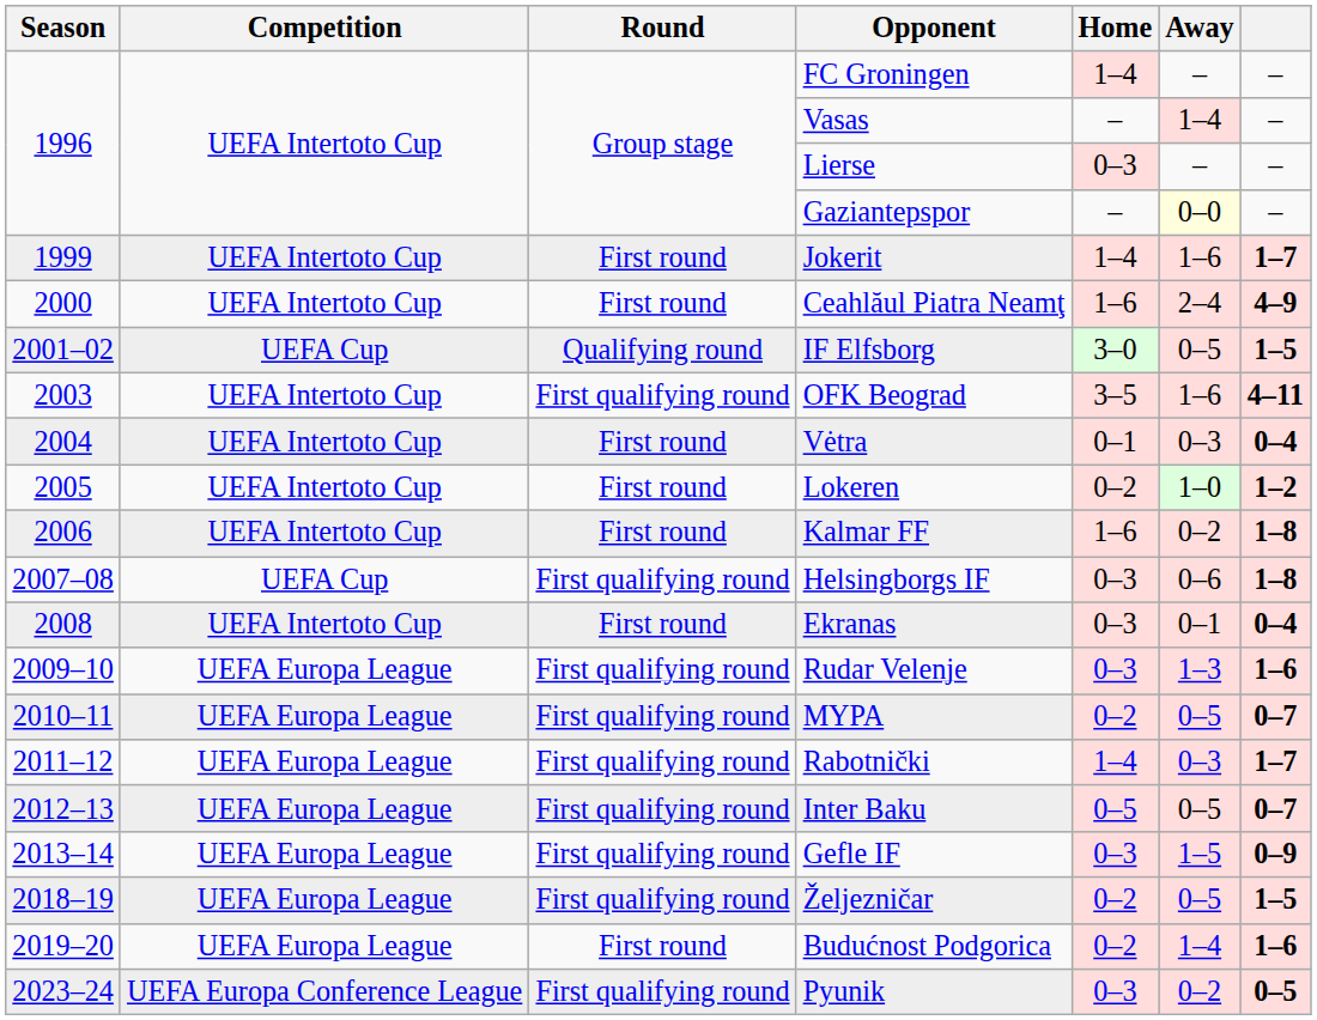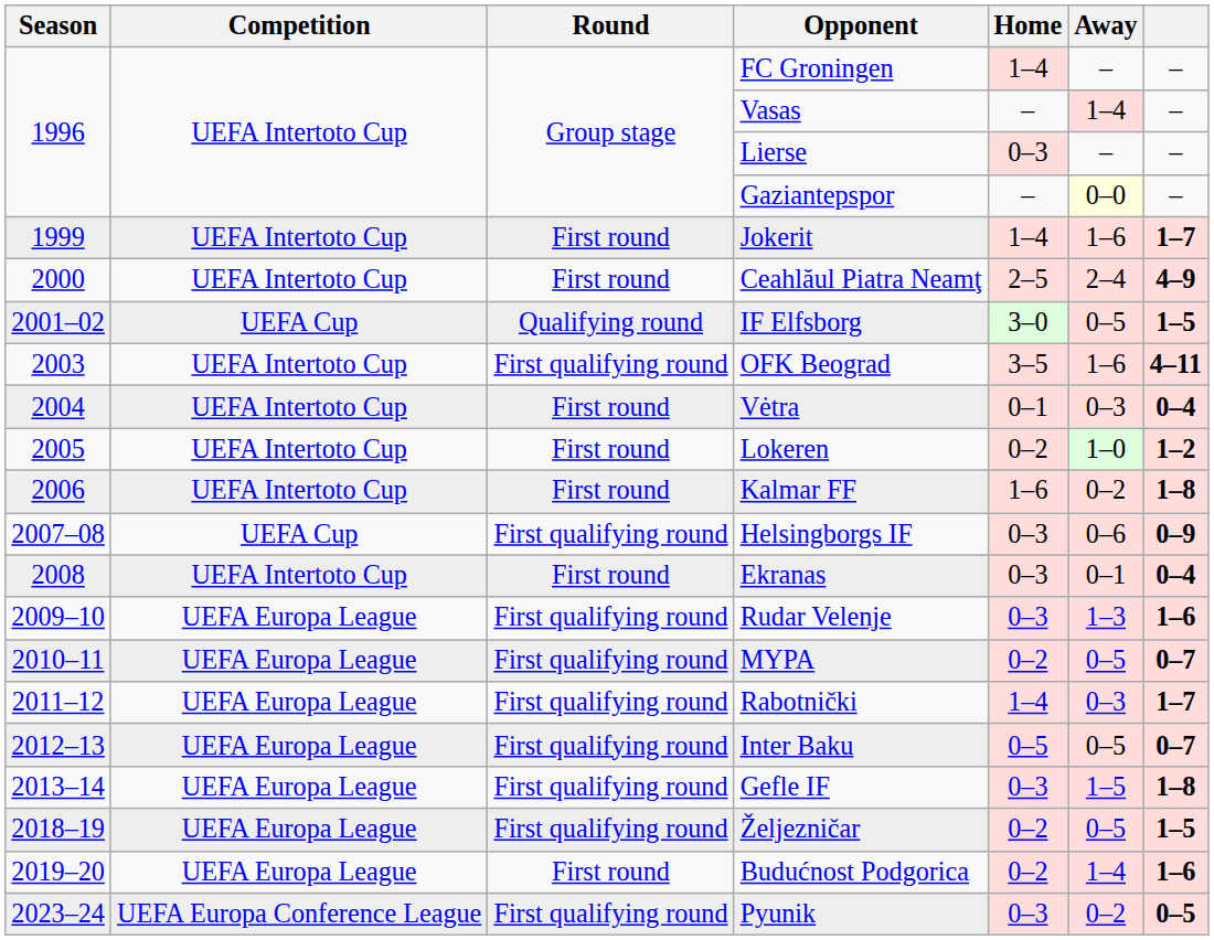 <table class="wikitable collapsible collapsed">
 <tr>
 <th>Season</th>
 <th>Competition</th>
 <th>Round</th>
 <th>Opponent</th>
 <th>Home</th>
 <th>Away</th>
 <th></th>
 </tr>
 <tr align=center>
 <td rowspan=4><a href='#'>1996</a></td>
 <td rowspan=4><a href='#'>UEFA Intertoto Cup</a></td>
 <td rowspan=4><a href='#'>Group stage</a></td>
 <td align=left> <a href='#'>FC Groningen</a></td>
 <td bgcolor=#ffdddd>1–4</td>
 <td>–</td>
 <td>–</td>
 </tr>
 <tr align=center>
 <td align=left> <a href='#'>Vasas</a></td>
 <td>–</td>
 <td bgcolor=#ffdddd>1–4</td>
 <td>–</td>
 </tr>
 <tr align=center>
 <td align=left> <a href='#'>Lierse</a></td>
 <td bgcolor=#ffdddd>0–3</td>
 <td>–</td>
 <td>–</td>
 </tr>
 <tr align=center>
 <td align=left> <a href='#'>Gaziantepspor</a></td>
 <td>–</td>
 <td bgcolor=#ffffdd>0–0</td>
 <td>–</td>
 </tr>
 <tr bgcolor=#EEEEEE align=center>
 <td><a href='#'>1999</a></td>
 <td><a href='#'>UEFA Intertoto Cup</a></td>
 <td><a href='#'>First round</a></td>
 <td align=left> <a href='#'>Jokerit</a></td>
 <td bgcolor=#ffdddd>1–4</td>
 <td bgcolor=#ffdddd>1–6</td>
 <td bgcolor=#ffdddd><strong>1–7</strong></td>
 </tr>
 <tr align=center>
 <td><a href='#'>2000</a></td>
 <td><a href='#'>UEFA Intertoto Cup</a></td>
 <td><a href='#'>First round</a></td>
 <td align=left> <a href='#'>Ceahlăul Piatra Neamţ</a></td>
-<td bgcolor=#ffdddd>1–6</td>
+<td bgcolor=#ffdddd>2–5</td>
 <td bgcolor=#ffdddd>2–4</td>
 <td bgcolor=#ffdddd><strong>4–9</strong></td>
 </tr>
 <tr bgcolor=#EEEEEE align=center>
 <td><a href='#'>2001–02</a></td>
 <td><a href='#'>UEFA Cup</a></td>
 <td><a href='#'>Qualifying round</a></td>
 <td align=left> <a href='#'>IF Elfsborg</a></td>
 <td bgcolor=#ddffdd>3–0</td>
 <td bgcolor=#ffdddd>0–5</td>
 <td bgcolor=#ffdddd><strong>1–5</strong></td>
 </tr>
 <tr align=center>
 <td><a href='#'>2003</a></td>
 <td><a href='#'>UEFA Intertoto Cup</a></td>
 <td><a href='#'>First qualifying round</a></td>
 <td align=left> <a href='#'>OFK Beograd</a></td>
 <td bgcolor=#ffdddd>3–5</td>
 <td bgcolor=#ffdddd>1–6</td>
 <td bgcolor=#ffdddd><strong>4–11</strong></td>
 </tr>
 <tr bgcolor=#EEEEEE align=center>
 <td><a href='#'>2004</a></td>
 <td><a href='#'>UEFA Intertoto Cup</a></td>
 <td><a href='#'>First round</a></td>
 <td align=left> <a href='#'>Vėtra</a></td>
 <td bgcolor=#ffdddd>0–1</td>
 <td bgcolor=#ffdddd>0–3</td>
 <td bgcolor=#ffdddd><strong>0–4</strong></td>
 </tr>
 <tr align=center>
 <td><a href='#'>2005</a></td>
 <td><a href='#'>UEFA Intertoto Cup</a></td>
 <td><a href='#'>First round</a></td>
 <td align=left> <a href='#'>Lokeren</a></td>
 <td bgcolor=#ffdddd>0–2</td>
 <td bgcolor=#ddffdd>1–0</td>
 <td bgcolor=#ffdddd><strong>1–2</strong></td>
 </tr>
 <tr bgcolor=#EEEEEE align=center>
 <td><a href='#'>2006</a></td>
 <td><a href='#'>UEFA Intertoto Cup</a></td>
 <td><a href='#'>First round</a></td>
 <td align=left> <a href='#'>Kalmar FF</a></td>
 <td bgcolor=#ffdddd>1–6</td>
 <td bgcolor=#ffdddd>0–2</td>
 <td bgcolor=#ffdddd><strong>1–8</strong></td>
 </tr>
 <tr align=center>
 <td><a href='#'>2007–08</a></td>
 <td><a href='#'>UEFA Cup</a></td>
 <td><a href='#'>First qualifying round</a></td>
 <td align=left> <a href='#'>Helsingborgs IF</a></td>
 <td bgcolor=#ffdddd>0–3</td>
 <td bgcolor=#ffdddd>0–6</td>
-<td bgcolor=#ffdddd><strong>1–8</strong></td>
+<td bgcolor=#ffdddd><strong>0–9</strong></td>
 </tr>
 <tr bgcolor=#EEEEEE align=center>
 <td><a href='#'>2008</a></td>
 <td><a href='#'>UEFA Intertoto Cup</a></td>
 <td><a href='#'>First round</a></td>
 <td align=left> <a href='#'>Ekranas</a></td>
 <td bgcolor=#ffdddd>0–3</td>
 <td bgcolor=#ffdddd>0–1</td>
 <td bgcolor=#ffdddd><strong>0–4</strong></td>
 </tr>
 <tr align=center>
 <td><a href='#'>2009–10</a></td>
 <td><a href='#'>UEFA Europa League</a></td>
 <td><a href='#'>First qualifying round</a></td>
 <td align=left> <a href='#'>Rudar Velenje</a></td>
 <td bgcolor=#ffdddd><a href='#'>0–3</a></td>
 <td bgcolor=#ffdddd><a href='#'>1–3</a></td>
 <td bgcolor=#ffdddd><strong>1–6</strong></td>
 </tr>
 <tr bgcolor=#EEEEEE align=center>
 <td><a href='#'>2010–11</a></td>
 <td><a href='#'>UEFA Europa League</a></td>
 <td><a href='#'>First qualifying round</a></td>
 <td align=left> <a href='#'>MYPA</a></td>
 <td bgcolor=#ffdddd><a href='#'>0–2</a></td>
 <td bgcolor=#ffdddd><a href='#'>0–5</a></td>
 <td bgcolor=#ffdddd><strong>0–7</strong></td>
 </tr>
 <tr align=center>
 <td><a href='#'>2011–12</a></td>
 <td><a href='#'>UEFA Europa League</a></td>
 <td><a href='#'>First qualifying round</a></td>
 <td align=left> <a href='#'>Rabotnički</a></td>
 <td bgcolor=#ffdddd><a href='#'>1–4</a></td>
 <td bgcolor=#ffdddd><a href='#'>0–3</a></td>
 <td bgcolor=#ffdddd><strong>1–7</strong></td>
 </tr>
 <tr bgcolor=#EEEEEE align=center>
 <td><a href='#'>2012–13</a></td>
 <td><a href='#'>UEFA Europa League</a></td>
 <td><a href='#'>First qualifying round</a></td>
 <td align=left> <a href='#'>Inter Baku</a></td>
 <td bgcolor=#ffdddd><a href='#'>0–5</a></td>
 <td bgcolor=#ffdddd>0–5</td>
 <td bgcolor=#ffdddd><strong>0–7</strong></td>
 </tr>
 <tr align=center>
 <td><a href='#'>2013–14</a></td>
 <td><a href='#'>UEFA Europa League</a></td>
 <td><a href='#'>First qualifying round</a></td>
 <td align=left> <a href='#'>Gefle IF</a></td>
 <td bgcolor=#ffdddd><a href='#'>0–3</a></td>
 <td bgcolor=#ffdddd><a href='#'>1–5</a></td>
-<td bgcolor=#ffdddd><strong>0–9</strong></td>
+<td bgcolor=#ffdddd><strong>1–8</strong></td>
 </tr>
 <tr bgcolor=#EEEEEE align=center>
 <td><a href='#'>2018–19</a></td>
 <td><a href='#'>UEFA Europa League</a></td>
 <td><a href='#'>First qualifying round</a></td>
 <td align=left> <a href='#'>Željezničar</a></td>
 <td bgcolor=#ffdddd><a href='#'>0–2</a></td>
 <td bgcolor=#ffdddd><a href='#'>0–5</a></td>
 <td bgcolor=#ffdddd><strong>1–5</strong></td>
 </tr>
 <tr align=center>
 <td><a href='#'>2019–20</a></td>
 <td><a href='#'>UEFA Europa League</a></td>
 <td><a href='#'>First round</a></td>
 <td align=left> <a href='#'>Budućnost Podgorica</a></td>
 <td bgcolor=#ffdddd><a href='#'>0–2</a></td>
 <td bgcolor=#ffdddd><a href='#'>1–4</a></td>
 <td bgcolor=#ffdddd><strong>1–6</strong></td>
 </tr>
 <tr bgcolor=#EEEEEE align=center>
 <td><a href='#'>2023–24</a></td>
 <td><a href='#'>UEFA Europa Conference League</a></td>
 <td><a href='#'>First qualifying round</a></td>
 <td align=left> <a href='#'>Pyunik</a></td>
 <td bgcolor=#ffdddd><a href='#'>0–3</a></td>
 <td bgcolor=#ffdddd><a href='#'>0–2</a></td>
 <td bgcolor=#ffdddd><strong>0–5</strong></td>
 </tr>
 </table>
